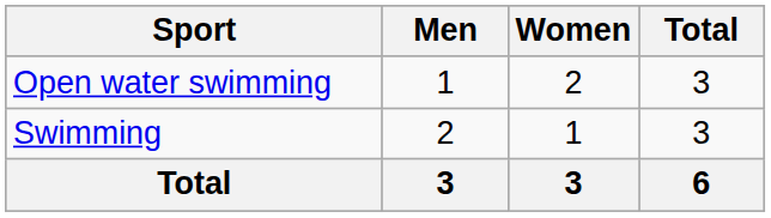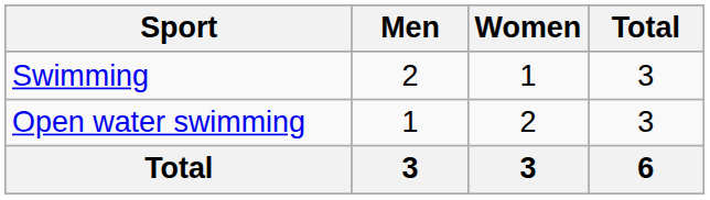 <table class="wikitable sortable" style="text-align:center;">
 <tr>
 <th width=180>Sport</th>
 <th width=55>Men</th>
 <th width=55>Women</th>
 <th width=55>Total</th>
 </tr>
 <tr>
+<td align=left><a href='#'>Swimming</a></td>
+<td>2</td>
+<td>1</td>
+<td>3</td>
+</tr>
+<tr>
 <td align=left><a href='#'>Open water swimming</a></td>
 <td>1</td>
 <td>2</td>
-<td>3</td>
-</tr>
-<tr>
-<td align=left><a href='#'>Swimming</a></td>
-<td>2</td>
-<td>1</td>
 <td>3</td>
 </tr>
 <tr>
 <th>Total</th>
 <th>3</th>
 <th>3</th>
 <th>6</th>
 </tr>
 </table>
